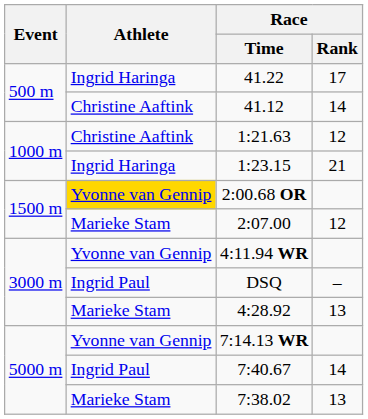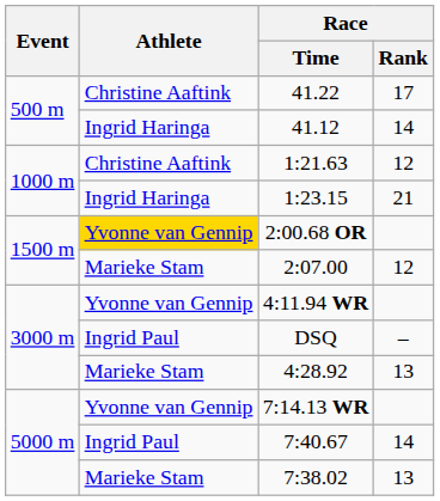 <table class="wikitable" border="1" style="font-size:90%">
 <tr>
 <th rowspan=2>Event</th>
 <th rowspan=2>Athlete</th>
 <th colspan=2>Race</th>
 </tr>
 <tr>
 <th>Time</th>
 <th>Rank</th>
 </tr>
 <tr>
 <td rowspan=2><a href='#'>500 m</a></td>
-<td><a href='#'>Ingrid Haringa</a></td>
+<td><a href='#'>Christine Aaftink</a></td>
 <td align=center>41.22</td>
 <td align=center>17</td>
 </tr>
 <tr>
-<td><a href='#'>Christine Aaftink</a></td>
+<td><a href='#'>Ingrid Haringa</a></td>
 <td align=center>41.12</td>
 <td align=center>14</td>
 </tr>
 <tr>
 <td rowspan=2><a href='#'>1000 m</a></td>
 <td><a href='#'>Christine Aaftink</a></td>
 <td align=center>1:21.63</td>
 <td align=center>12</td>
 </tr>
 <tr>
 <td><a href='#'>Ingrid Haringa</a></td>
 <td align=center>1:23.15</td>
 <td align=center>21</td>
 </tr>
 <tr>
 <td rowspan=2><a href='#'>1500 m</a></td>
 <td style="background: gold;"><a href='#'>Yvonne van Gennip</a></td>
 <td align=center>2:00.68 <strong>OR</strong></td>
 <td align=center></td>
 </tr>
 <tr>
 <td><a href='#'>Marieke Stam</a></td>
 <td align=center>2:07.00</td>
 <td align=center>12</td>
 </tr>
 <tr>
 <td rowspan=3><a href='#'>3000 m</a></td>
 <td><a href='#'>Yvonne van Gennip</a></td>
 <td align=center>4:11.94 <strong>WR</strong></td>
 <td align=center></td>
 </tr>
 <tr>
 <td><a href='#'>Ingrid Paul</a></td>
 <td align=center>DSQ</td>
 <td align=center>–</td>
 </tr>
 <tr>
 <td><a href='#'>Marieke Stam</a></td>
 <td align=center>4:28.92</td>
 <td align=center>13</td>
 </tr>
 <tr>
 <td rowspan=3><a href='#'>5000 m</a></td>
 <td><a href='#'>Yvonne van Gennip</a></td>
 <td align=center>7:14.13 <strong>WR</strong></td>
 <td align=center></td>
 </tr>
 <tr>
 <td><a href='#'>Ingrid Paul</a></td>
 <td align=center>7:40.67</td>
 <td align=center>14</td>
 </tr>
 <tr>
 <td><a href='#'>Marieke Stam</a></td>
 <td align=center>7:38.02</td>
 <td align=center>13</td>
 </tr>
 </table>
